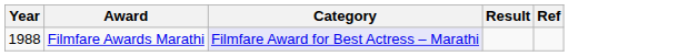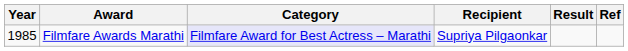 <table class="wikitable sortable" style="text-align:center;">
 <tr>
 <th>Year</th>
 <th>Award</th>
 <th>Category</th>
+<th>Recipient</th>
 <th>Result</th>
 <th>Ref</th>
 </tr>
 <tr>
-<td>1988</td>
+<td>1985</td>
 <td><a href='#'>Filmfare Awards Marathi</a></td>
 <td style="background: lavender;"><a href='#'>Filmfare Award for Best Actress – Marathi</a></td>
+<td><a href='#'>Supriya Pilgaonkar</a></td>
 <td></td>
 <td></td>
 </tr>
 </table>
